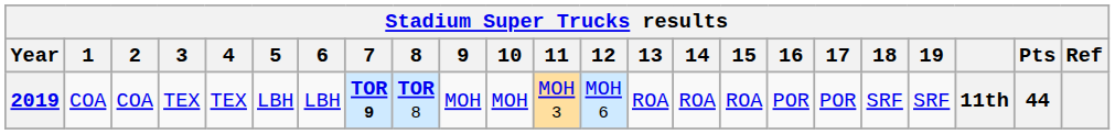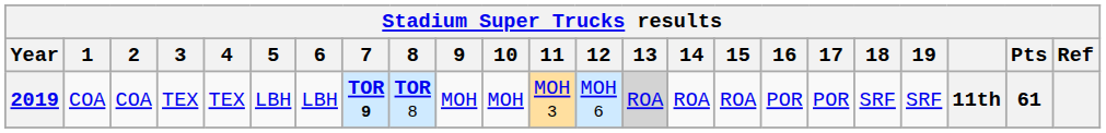 <table class="wikitable" style="text-align:center; font-size:80%">
 <tr>
 <th colspan=45><a href='#'>Stadium Super Trucks</a> results</th>
 </tr>
 <tr>
 <th>Year</th>
 <th>1</th>
 <th>2</th>
 <th>3</th>
 <th>4</th>
 <th>5</th>
 <th>6</th>
 <th>7</th>
 <th>8</th>
 <th>9</th>
 <th>10</th>
 <th>11</th>
 <th>12</th>
 <th>13</th>
 <th>14</th>
 <th>15</th>
 <th>16</th>
 <th>17</th>
 <th>18</th>
 <th>19</th>
 <th></th>
 <th>Pts</th>
 <th>Ref</th>
 </tr>
 <tr>
 <th><a href='#'>2019</a></th>
 <td><a href='#'>COA</a></td>
 <td><a href='#'>COA</a></td>
 <td><a href='#'>TEX</a></td>
 <td><a href='#'>TEX</a></td>
 <td><a href='#'>LBH</a></td>
 <td><a href='#'>LBH</a></td>
 <td style="background:#CFEAFF;"><strong><a href='#'>TOR</a><br><small>9</small></strong></td>
 <td style="background:#CFEAFF;"><strong><a href='#'>TOR</a></strong><br><small>8</small></td>
 <td><a href='#'>MOH</a></td>
 <td><a href='#'>MOH</a></td>
 <td style="background:#FFDF9F;"><a href='#'>MOH</a><br><small>3</small></td>
 <td style="background:#CFEAFF;"><a href='#'>MOH</a><br><small>6</small></td>
-<td><a href='#'>ROA</a></td>
+<td style="background: lightgrey;"><a href='#'>ROA</a></td>
 <td><a href='#'>ROA</a></td>
 <td><a href='#'>ROA</a></td>
 <td><a href='#'>POR</a></td>
 <td><a href='#'>POR</a></td>
 <td><a href='#'>SRF</a></td>
 <td><a href='#'>SRF</a></td>
 <th>11th</th>
-<th>44</th>
+<th>61</th>
 <th></th>
 </tr>
 </table>
